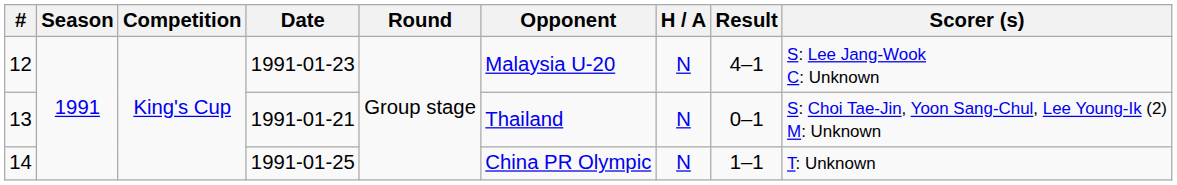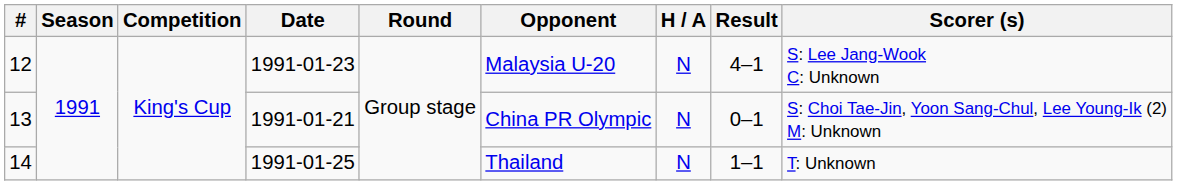 <table class="wikitable" style="text-align:center; ">
 <tr>
 <th>#</th>
 <th>Season</th>
 <th>Competition</th>
 <th>Date</th>
 <th>Round</th>
 <th>Opponent</th>
 <th>H / A</th>
 <th>Result</th>
 <th>Scorer (s)</th>
 </tr>
 <tr>
 <td>12</td>
 <td rowspan="3"><a href='#'>1991</a></td>
 <td rowspan="3"><a href='#'>King's Cup</a></td>
 <td>1991-01-23</td>
 <td rowspan="3">Group stage</td>
 <td align=left> <a href='#'>Malaysia U-20</a></td>
 <td><a href='#'>N</a></td>
 <td>4–1</td>
 <td align=left><small><a href='#'>S</a>: <a href='#'>Lee Jang-Wook</a><br><a href='#'>C</a>: Unknown</small></td>
 </tr>
 <tr>
 <td>13</td>
 <td>1991-01-21</td>
-<td align=left> <a href='#'>Thailand</a></td>
+<td align=left> <a href='#'>China PR Olympic</a></td>
 <td><a href='#'>N</a></td>
 <td>0–1</td>
 <td align=left><small><a href='#'>S</a>: <a href='#'>Choi Tae-Jin</a>, <a href='#'>Yoon Sang-Chul</a>, <a href='#'>Lee Young-Ik</a> (2)<br><a href='#'>M</a>: Unknown</small></td>
 </tr>
 <tr>
 <td>14</td>
 <td>1991-01-25</td>
-<td align=left> <a href='#'>China PR Olympic</a></td>
+<td align=left> <a href='#'>Thailand</a></td>
 <td><a href='#'>N</a></td>
 <td>1–1</td>
 <td align=left><small><a href='#'>T</a>: Unknown</small></td>
 </tr>
 </table>
